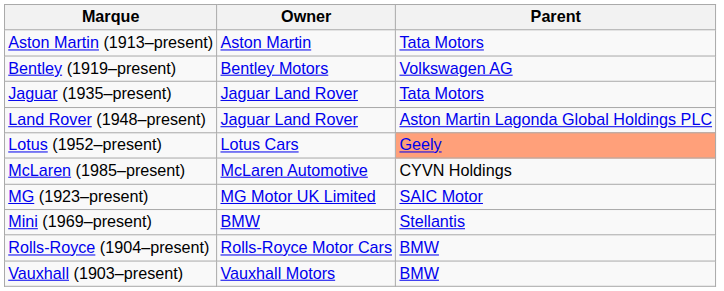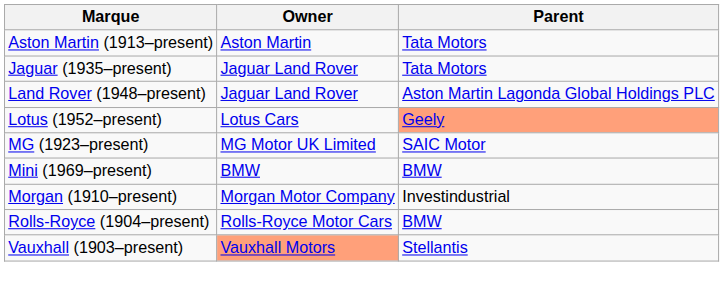 <table class="wikitable sortable">
 <tr>
 <th>Marque</th>
 <th>Owner</th>
 <th>Parent</th>
 </tr>
 <tr>
 <td><a href='#'>Aston Martin</a> (1913–present)</td>
 <td><a href='#'>Aston Martin</a></td>
 <td><a href='#'>Tata Motors</a></td>
-</tr>
-<tr>
-<td><a href='#'>Bentley</a> (1919–present)</td>
-<td><a href='#'>Bentley Motors</a></td>
-<td><a href='#'>Volkswagen AG</a></td>
 </tr>
 <tr>
 <td><a href='#'>Jaguar</a> (1935–present)</td>
 <td><a href='#'>Jaguar Land Rover</a></td>
 <td><a href='#'>Tata Motors</a></td>
 </tr>
 <tr>
 <td><a href='#'>Land Rover</a> (1948–present)</td>
 <td><a href='#'>Jaguar Land Rover</a></td>
 <td><a href='#'>Aston Martin Lagonda Global Holdings PLC</a></td>
 </tr>
 <tr>
 <td><a href='#'>Lotus</a> (1952–present)</td>
 <td><a href='#'>Lotus Cars</a></td>
 <td style="background: lightsalmon;"><a href='#'>Geely</a></td>
 </tr>
 <tr>
-<td><a href='#'>McLaren</a> (1985–present)</td>
-<td><a href='#'>McLaren Automotive</a></td>
-<td>CYVN Holdings</td>
-</tr>
-<tr>
 <td><a href='#'>MG</a> (1923–present)</td>
 <td><a href='#'>MG Motor UK Limited</a></td>
 <td><a href='#'>SAIC Motor</a></td>
 </tr>
 <tr>
 <td><a href='#'>Mini</a> (1969–present)</td>
 <td><a href='#'>BMW</a></td>
-<td><a href='#'>Stellantis</a></td>
+<td><a href='#'>BMW</a></td>
+</tr>
+<tr>
+<td><a href='#'>Morgan</a> (1910–present)</td>
+<td><a href='#'>Morgan Motor Company</a></td>
+<td>Investindustrial</td>
 </tr>
 <tr>
 <td><a href='#'>Rolls-Royce</a> (1904–present)</td>
 <td><a href='#'>Rolls-Royce Motor Cars</a></td>
 <td><a href='#'>BMW</a></td>
 </tr>
 <tr>
 <td><a href='#'>Vauxhall</a> (1903–present)</td>
-<td><a href='#'>Vauxhall Motors</a></td>
-<td><a href='#'>BMW</a></td>
+<td style="background: lightsalmon;"><a href='#'>Vauxhall Motors</a></td>
+<td><a href='#'>Stellantis</a></td>
 </tr>
 </table>
